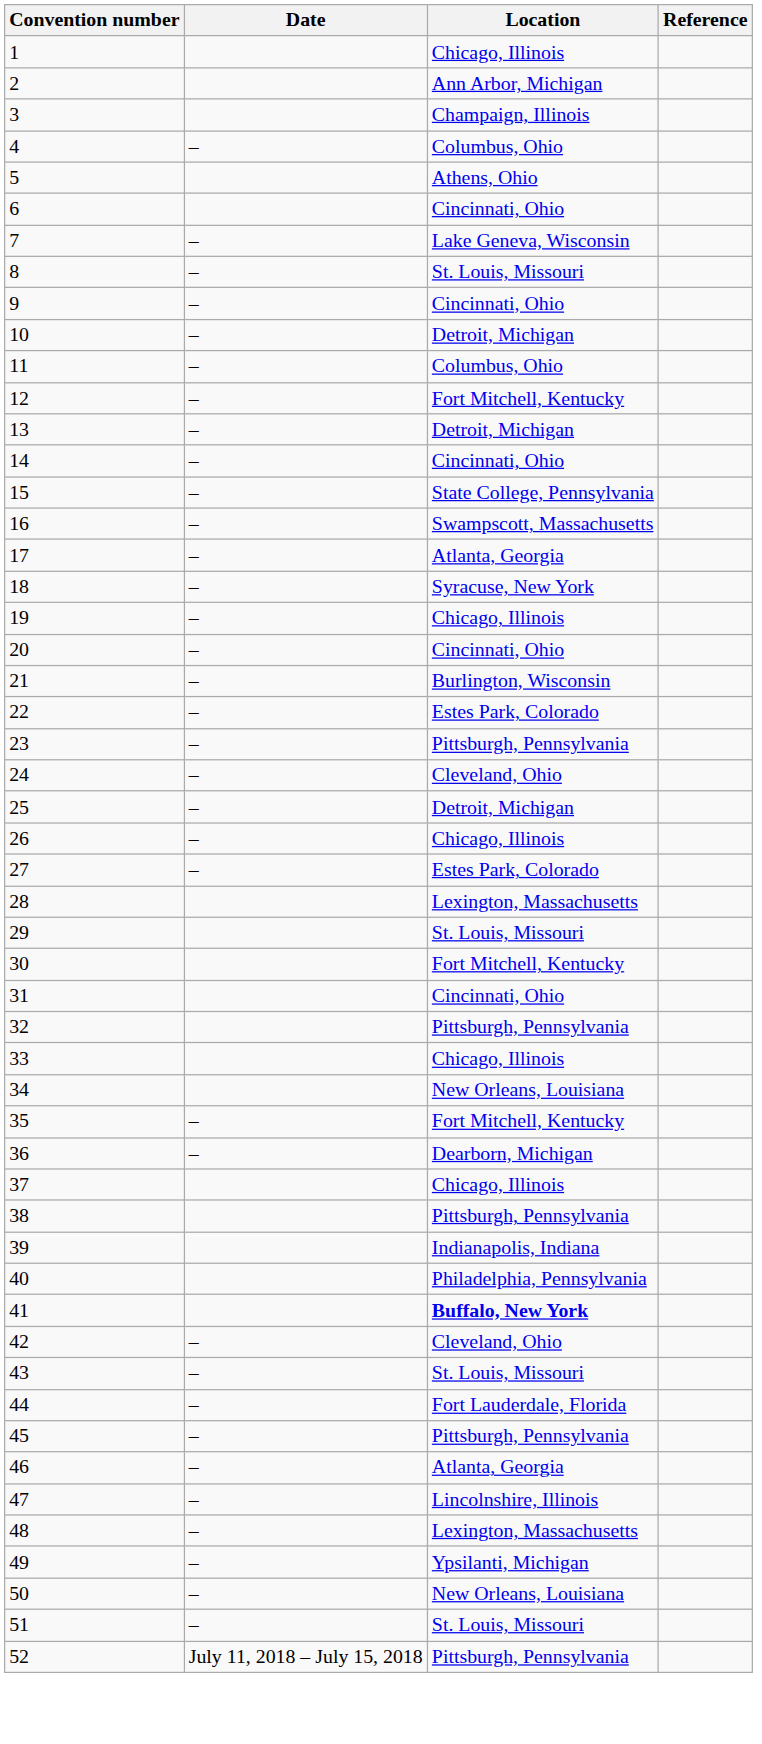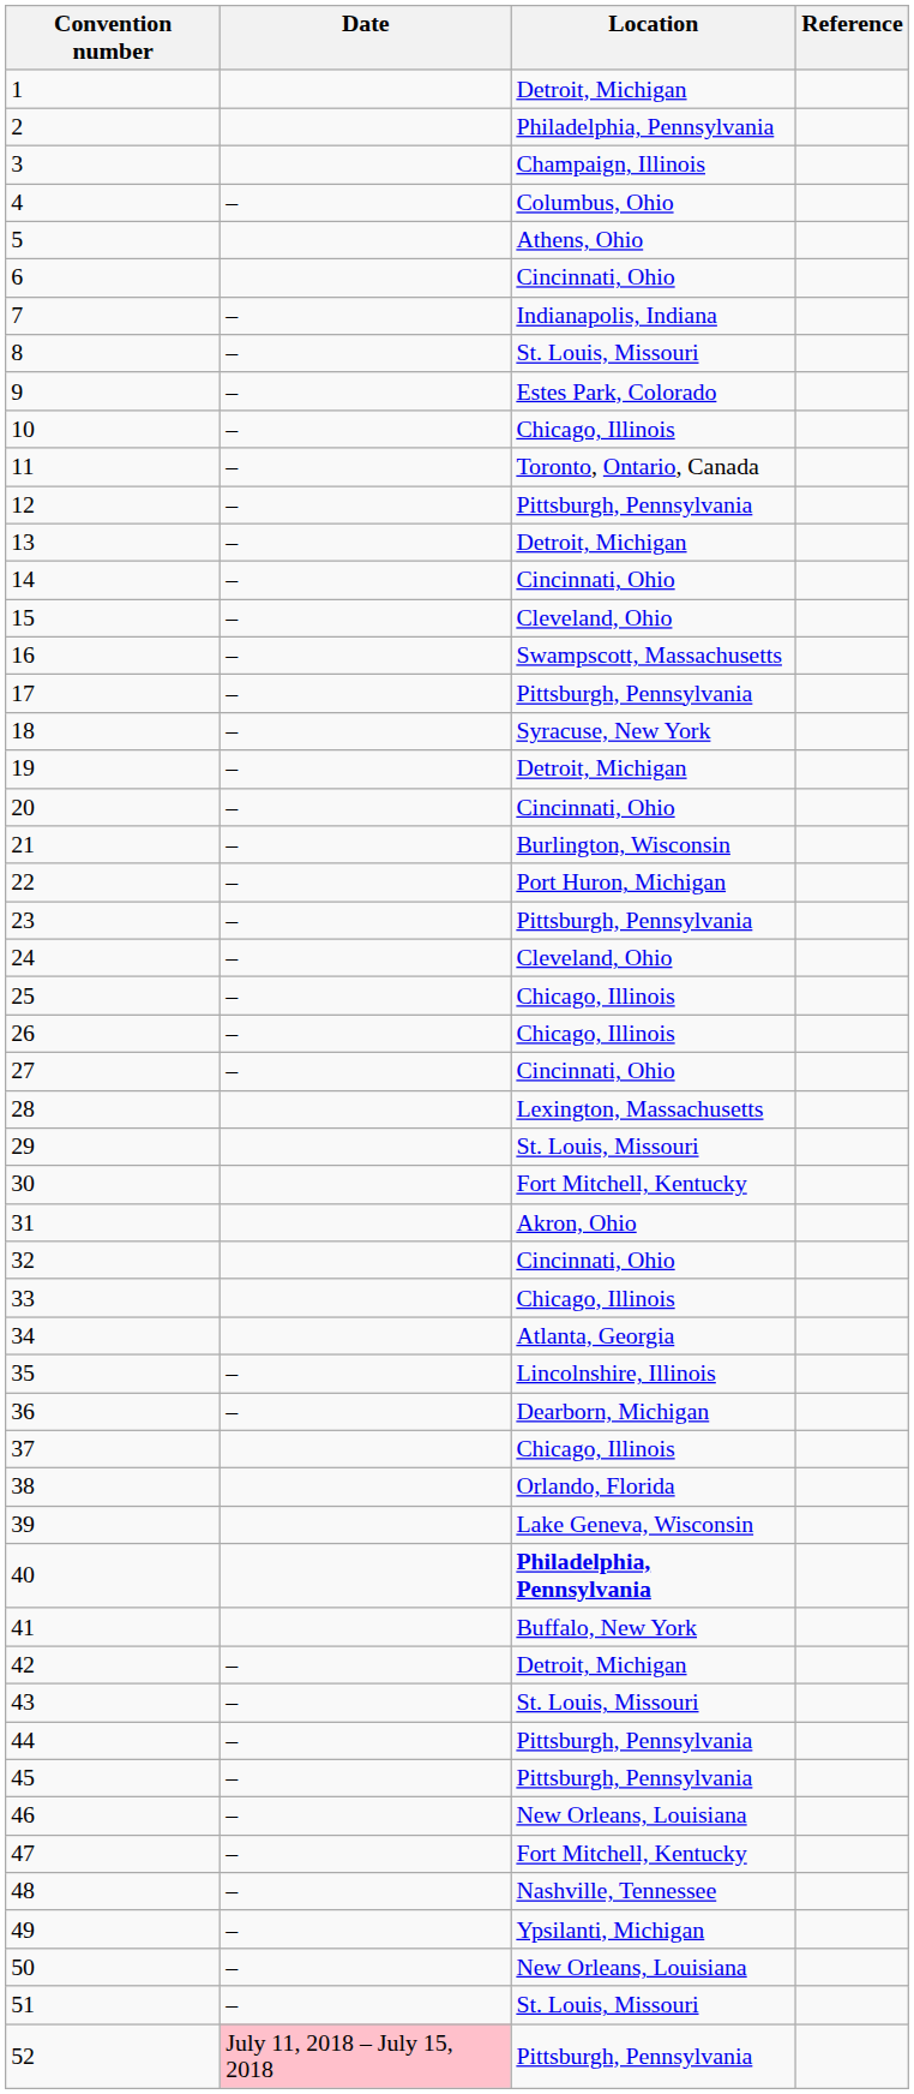 <table class="wikitable sortable">
 <tr valign="top">
 <th>Convention number</th>
 <th>Date</th>
 <th>Location</th>
 <th class="unsortable">Reference</th>
 </tr>
 <tr valign="top">
 <td>1</td>
 <td></td>
-<td><a href='#'>Chicago, Illinois</a></td>
+<td><a href='#'>Detroit, Michigan</a></td>
 <td></td>
 </tr>
 <tr>
 <td>2</td>
 <td></td>
-<td><a href='#'>Ann Arbor, Michigan</a></td>
+<td><a href='#'>Philadelphia, Pennsylvania</a></td>
 <td></td>
 </tr>
 <tr>
 <td>3</td>
 <td></td>
 <td><a href='#'>Champaign, Illinois</a></td>
 <td></td>
 </tr>
 <tr>
 <td>4</td>
 <td> – </td>
 <td><a href='#'>Columbus, Ohio</a></td>
 <td></td>
 </tr>
 <tr>
 <td>5</td>
 <td></td>
 <td><a href='#'>Athens, Ohio</a></td>
 <td></td>
 </tr>
 <tr>
 <td>6</td>
 <td></td>
 <td><a href='#'>Cincinnati, Ohio</a></td>
 <td></td>
 </tr>
 <tr>
 <td>7</td>
 <td> – </td>
-<td><a href='#'>Lake Geneva, Wisconsin</a></td>
+<td><a href='#'>Indianapolis, Indiana</a></td>
 <td></td>
 </tr>
 <tr>
 <td>8</td>
 <td> – </td>
 <td><a href='#'>St. Louis, Missouri</a></td>
 <td></td>
 </tr>
 <tr>
 <td>9</td>
 <td> – </td>
-<td><a href='#'>Cincinnati, Ohio</a></td>
+<td><a href='#'>Estes Park, Colorado</a></td>
 <td></td>
 </tr>
 <tr>
 <td>10</td>
 <td> – </td>
-<td><a href='#'>Detroit, Michigan</a></td>
+<td><a href='#'>Chicago, Illinois</a></td>
 <td></td>
 </tr>
 <tr>
 <td>11</td>
 <td> – </td>
-<td><a href='#'>Columbus, Ohio</a></td>
+<td><a href='#'>Toronto</a>, <a href='#'>Ontario</a>, Canada</td>
 <td></td>
 </tr>
 <tr>
 <td>12</td>
 <td> – </td>
-<td><a href='#'>Fort Mitchell, Kentucky</a></td>
+<td><a href='#'>Pittsburgh, Pennsylvania</a></td>
 <td></td>
 </tr>
 <tr>
 <td>13</td>
 <td> – </td>
 <td><a href='#'>Detroit, Michigan</a></td>
 <td></td>
 </tr>
 <tr>
 <td>14</td>
 <td> – </td>
 <td><a href='#'>Cincinnati, Ohio</a></td>
 <td></td>
 </tr>
 <tr>
 <td>15</td>
 <td> – </td>
-<td><a href='#'>State College, Pennsylvania</a></td>
+<td><a href='#'>Cleveland, Ohio</a></td>
 <td></td>
 </tr>
 <tr>
 <td>16</td>
 <td> – </td>
 <td><a href='#'>Swampscott, Massachusetts</a></td>
 <td></td>
 </tr>
 <tr>
 <td>17</td>
 <td> – </td>
-<td><a href='#'>Atlanta, Georgia</a></td>
+<td><a href='#'>Pittsburgh, Pennsylvania</a></td>
 <td></td>
 </tr>
 <tr>
 <td>18</td>
 <td> – </td>
 <td><a href='#'>Syracuse, New York</a></td>
 <td></td>
 </tr>
 <tr>
 <td>19</td>
 <td> – </td>
-<td><a href='#'>Chicago, Illinois</a></td>
+<td><a href='#'>Detroit, Michigan</a></td>
 <td></td>
 </tr>
 <tr>
 <td>20</td>
 <td> – </td>
 <td><a href='#'>Cincinnati, Ohio</a></td>
 <td></td>
 </tr>
 <tr>
 <td>21</td>
 <td> – </td>
 <td><a href='#'>Burlington, Wisconsin</a></td>
 <td></td>
 </tr>
 <tr>
 <td>22</td>
 <td> – </td>
-<td><a href='#'>Estes Park, Colorado</a></td>
+<td><a href='#'>Port Huron, Michigan</a></td>
 <td></td>
 </tr>
 <tr>
 <td>23</td>
 <td> – </td>
 <td><a href='#'>Pittsburgh, Pennsylvania</a></td>
 <td></td>
 </tr>
 <tr>
 <td>24</td>
 <td> – </td>
 <td><a href='#'>Cleveland, Ohio</a></td>
 <td></td>
 </tr>
 <tr>
 <td>25</td>
 <td> – </td>
-<td><a href='#'>Detroit, Michigan</a></td>
+<td><a href='#'>Chicago, Illinois</a></td>
 <td></td>
 </tr>
 <tr>
 <td>26</td>
 <td> – </td>
 <td><a href='#'>Chicago, Illinois</a></td>
 <td></td>
 </tr>
 <tr>
 <td>27</td>
 <td> – </td>
-<td><a href='#'>Estes Park, Colorado</a></td>
+<td><a href='#'>Cincinnati, Ohio</a></td>
 <td></td>
 </tr>
 <tr>
 <td>28</td>
 <td></td>
 <td><a href='#'>Lexington, Massachusetts</a></td>
 <td></td>
 </tr>
 <tr>
 <td>29</td>
 <td></td>
 <td><a href='#'>St. Louis, Missouri</a></td>
 <td></td>
 </tr>
 <tr>
 <td>30</td>
 <td></td>
 <td><a href='#'>Fort Mitchell, Kentucky</a></td>
 <td></td>
 </tr>
 <tr>
 <td>31</td>
 <td></td>
-<td><a href='#'>Cincinnati, Ohio</a></td>
+<td><a href='#'>Akron, Ohio</a></td>
 <td></td>
 </tr>
 <tr>
 <td>32</td>
 <td></td>
-<td><a href='#'>Pittsburgh, Pennsylvania</a></td>
+<td><a href='#'>Cincinnati, Ohio</a></td>
 <td></td>
 </tr>
 <tr>
 <td>33</td>
 <td></td>
 <td><a href='#'>Chicago, Illinois</a></td>
 <td></td>
 </tr>
 <tr>
 <td>34</td>
 <td></td>
-<td><a href='#'>New Orleans, Louisiana</a></td>
+<td><a href='#'>Atlanta, Georgia</a></td>
 <td></td>
 </tr>
 <tr>
 <td>35</td>
 <td>–</td>
-<td><a href='#'>Fort Mitchell, Kentucky</a></td>
+<td><a href='#'>Lincolnshire, Illinois</a></td>
 <td></td>
 </tr>
 <tr>
 <td>36</td>
 <td> – </td>
 <td><a href='#'>Dearborn, Michigan</a></td>
 <td></td>
 </tr>
 <tr>
 <td>37</td>
 <td></td>
 <td><a href='#'>Chicago, Illinois</a></td>
 <td></td>
 </tr>
 <tr>
 <td>38</td>
 <td></td>
-<td><a href='#'>Pittsburgh, Pennsylvania</a></td>
+<td><a href='#'>Orlando, Florida</a></td>
 <td></td>
 </tr>
 <tr>
 <td>39</td>
 <td></td>
-<td><a href='#'>Indianapolis, Indiana</a></td>
+<td><a href='#'>Lake Geneva, Wisconsin</a></td>
 <td></td>
 </tr>
 <tr>
 <td>40</td>
 <td></td>
-<td><a href='#'>Philadelphia, Pennsylvania</a></td>
+<td><strong><a href='#'>Philadelphia, Pennsylvania</a></strong></td>
 <td></td>
 </tr>
 <tr>
 <td>41</td>
 <td></td>
-<td><strong><a href='#'>Buffalo, New York</a></strong></td>
+<td><a href='#'>Buffalo, New York</a></td>
 <td></td>
 </tr>
 <tr>
 <td>42</td>
 <td> – </td>
-<td><a href='#'>Cleveland, Ohio</a></td>
+<td><a href='#'>Detroit, Michigan</a></td>
 <td></td>
 </tr>
 <tr>
 <td>43</td>
 <td> – </td>
 <td><a href='#'>St. Louis, Missouri</a></td>
 <td></td>
 </tr>
 <tr>
 <td>44</td>
 <td> – </td>
-<td><a href='#'>Fort Lauderdale, Florida</a></td>
+<td><a href='#'>Pittsburgh, Pennsylvania</a></td>
 <td></td>
 </tr>
 <tr>
 <td>45</td>
 <td> – </td>
 <td><a href='#'>Pittsburgh, Pennsylvania</a></td>
 <td></td>
 </tr>
 <tr>
 <td>46</td>
 <td> – </td>
-<td><a href='#'>Atlanta, Georgia</a></td>
+<td><a href='#'>New Orleans, Louisiana</a></td>
 <td></td>
 </tr>
 <tr>
 <td>47</td>
 <td> – </td>
-<td><a href='#'>Lincolnshire, Illinois</a></td>
+<td><a href='#'>Fort Mitchell, Kentucky</a></td>
 <td></td>
 </tr>
 <tr>
 <td>48</td>
 <td> – </td>
-<td><a href='#'>Lexington, Massachusetts</a></td>
+<td><a href='#'>Nashville, Tennessee</a></td>
 <td></td>
 </tr>
 <tr>
 <td>49</td>
 <td> – </td>
 <td><a href='#'>Ypsilanti, Michigan</a></td>
 <td></td>
 </tr>
 <tr>
 <td>50</td>
 <td> – </td>
 <td><a href='#'>New Orleans, Louisiana</a></td>
 <td></td>
 </tr>
 <tr>
 <td>51</td>
 <td> – </td>
 <td><a href='#'>St. Louis, Missouri</a></td>
 <td></td>
 </tr>
 <tr>
 <td>52</td>
-<td>July 11, 2018 – July 15, 2018</td>
+<td style="background: pink;">July 11, 2018 – July 15, 2018</td>
 <td><a href='#'>Pittsburgh, Pennsylvania</a></td>
 <td></td>
 </tr>
 </table>
